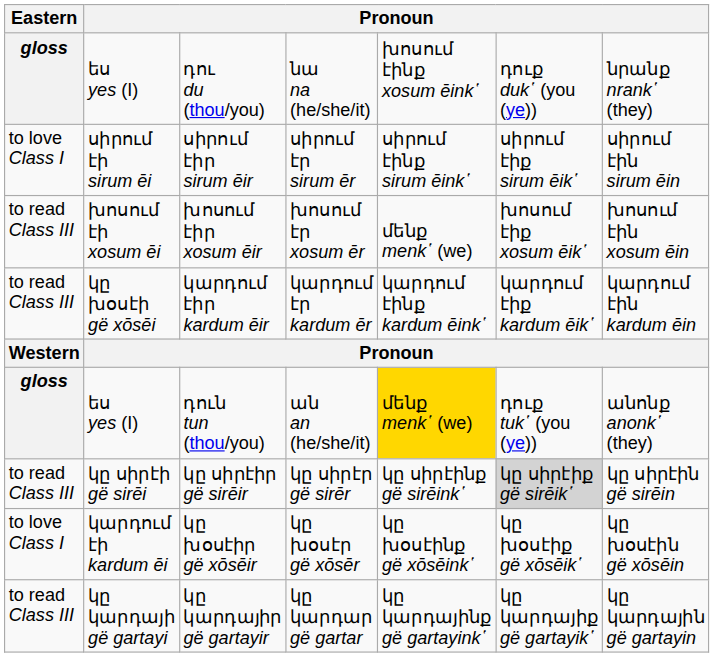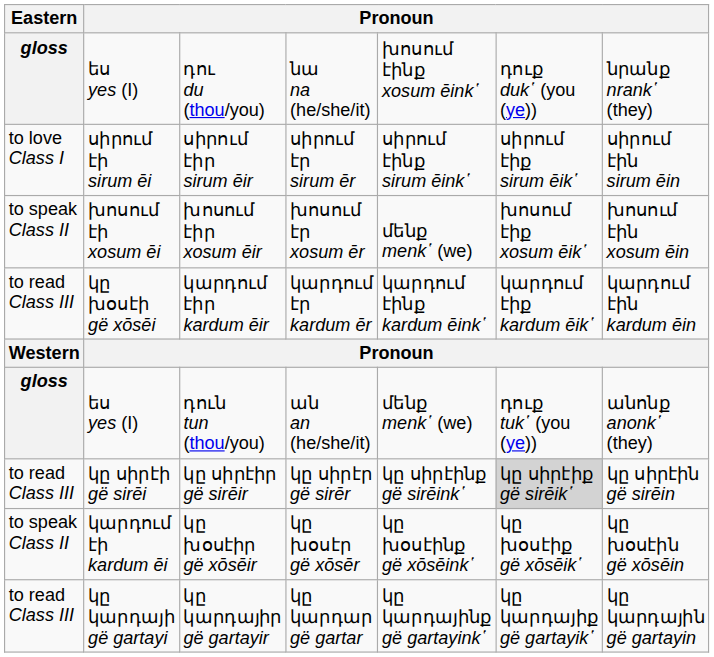 <table class="wikitable">
 <tr valign=top>
 <th>Eastern</th>
 <th colspan=6>Pronoun</th>
 </tr>
 <tr valign=top>
 <th><em>gloss</em></th>
 <td><br>ես<br><em>yes</em> (I)</td>
 <td><br>դու<br><em>du</em> (<a href='#'>thou</a>/you)</td>
 <td><br>նա<br><em>na</em> (he/she/it)</td>
 <td>խոսում էինք<br><em>xosum ēink῾</em></td>
 <td><br>դուք<br><em>duk῾</em> (you (<a href='#'>ye</a>))</td>
 <td><br>նրանք<br><em>nrank῾</em> (they)</td>
 </tr>
 <tr valign=top>
 <td>to love<br><em>Class I</em></td>
 <td>սիրում էի<br><em>sirum ēi</em></td>
 <td>սիրում էիր<br><em>sirum ēir</em></td>
 <td>սիրում էր<br><em>sirum ēr</em></td>
 <td>սիրում էինք<br><em>sirum ēink῾</em></td>
 <td>սիրում էիք<br><em>sirum ēik῾</em></td>
 <td>սիրում էին<br><em>sirum ēin</em></td>
 </tr>
 <tr valign=top>
-<td>to read<br><em>Class III</em></td>
+<td>to speak<br><em>Class II</em></td>
 <td>խոսում էի<br><em>xosum ēi</em></td>
 <td>խոսում էիր<br><em>xosum ēir</em></td>
 <td>խոսում էր<br><em>xosum ēr</em></td>
 <td><br>մենք<br><em>menk῾</em> (we)</td>
 <td>խոսում էիք<br><em>xosum ēik῾</em></td>
 <td>խոսում էին<br><em>xosum ēin</em></td>
 </tr>
 <tr valign=top>
 <td>to read<br><em>Class III</em></td>
 <td>կը խօսէի<br><em>gë xōsēi</em></td>
 <td>կարդում էիր<br><em>kardum ēir</em></td>
 <td>կարդում էր<br><em>kardum ēr</em></td>
 <td>կարդում էինք<br><em>kardum ēink῾</em></td>
 <td>կարդում էիք<br><em>kardum ēik῾</em></td>
 <td>կարդում էին<br><em>kardum ēin</em></td>
 </tr>
 <tr valign=top>
 <th>Western</th>
 <th colspan=6>Pronoun</th>
 </tr>
 <tr valign=top>
 <th><em>gloss</em></th>
 <td><br>ես<br><em>yes</em> (I)</td>
 <td><br>դուն<br><em>tun</em> (<a href='#'>thou</a>/you)</td>
 <td><br>ան<br><em>an</em> (he/she/it)</td>
-<td style="background: gold;"><br>մենք<br><em>menk῾</em> (we)</td>
+<td><br>մենք<br><em>menk῾</em> (we)</td>
 <td><br>դուք<br><em>tuk῾</em> (you (<a href='#'>ye</a>))</td>
 <td><br>անոնք<br><em>anonk῾</em> (they)</td>
 </tr>
 <tr valign=top>
 <td>to read<br><em>Class III</em></td>
 <td>կը սիրէի<br><em>gë sirēi</em></td>
 <td>կը սիրէիր<br><em>gë sirēir</em></td>
 <td>կը սիրէր<br><em>gë sirēr</em></td>
 <td>կը սիրէինք<br><em>gë sirēink῾</em></td>
 <td style="background: lightgrey;">կը սիրէիք<br><em>gë sirēik῾</em></td>
 <td>կը սիրէին<br><em>gë sirēin</em></td>
 </tr>
 <tr valign=top>
-<td>to love<br><em>Class I</em></td>
+<td>to speak<br><em>Class II</em></td>
 <td>կարդում էի<br><em>kardum ēi</em></td>
 <td>կը խօսէիր<br><em>gë xōsēir</em></td>
 <td>կը խօսէր<br><em>gë xōsēr</em></td>
 <td>կը խօսէինք<br><em>gë xōsēink῾</em></td>
 <td>կը խօսէիք<br><em>gë xōsēik῾</em></td>
 <td>կը խօսէին<br><em>gë xōsēin</em></td>
 </tr>
 <tr valign=top>
 <td>to read<br><em>Class III</em></td>
 <td>կը կարդայի<br><em>gë gartayi</em></td>
 <td>կը կարդայիր<br><em>gë gartayir</em></td>
 <td>կը կարդար<br><em>gë gartar</em></td>
 <td>կը կարդայինք<br><em>gë gartayink῾</em></td>
 <td>կը կարդայիք<br><em>gë gartayik῾</em></td>
 <td>կը կարդային<br><em>gë gartayin</em></td>
 </tr>
 </table>
